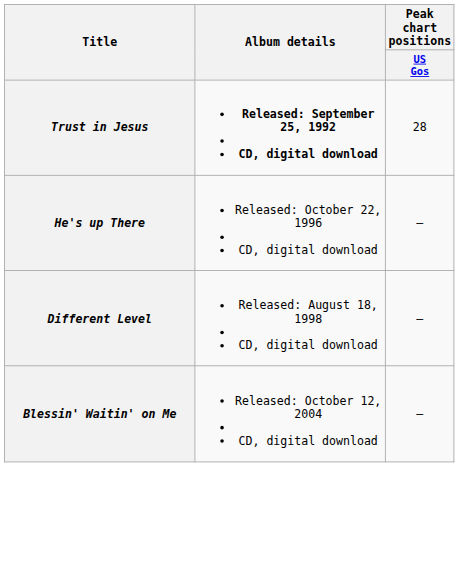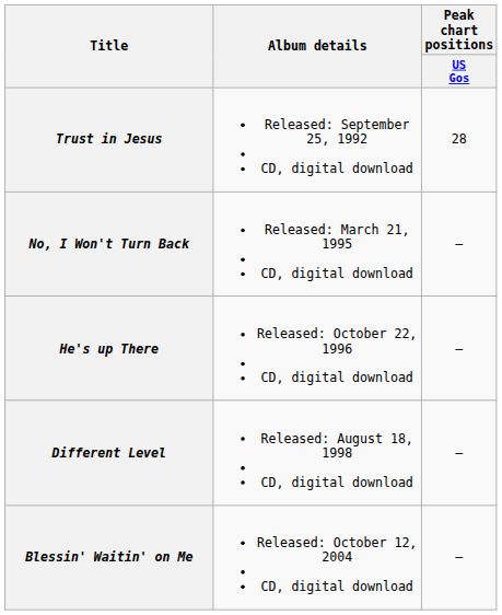 <table class="wikitable plainrowheaders" style="text-align:center;">
 <tr>
 <th scope="col" rowspan="2" style="width:16em;">Title</th>
 <th scope="col" rowspan="2" style="width:16em;">Album details</th>
 <th scope="col" colspan="1">Peak chart positions</th>
 </tr>
 <tr>
 <th style="width:3em; font-size:90%"><a href='#'>US<br>Gos</a></th>
 </tr>
 <tr>
 <th scope="row"><em>Trust in Jesus</em></th>
-<td><strong><br><ul><li>Released: September 25, 1992</li><li></li><li>CD, digital download</li></ul></strong></td>
+<td><br><ul><li>Released: September 25, 1992</li><li></li><li>CD, digital download</li></ul></td>
 <td>28</td>
+</tr>
+<tr>
+<th scope="row"><em>No, I Won't Turn Back</em></th>
+<td><br><ul><li>Released: March 21, 1995</li><li></li><li>CD, digital download</li></ul></td>
+<td>–</td>
 </tr>
 <tr>
 <th scope="row"><em>He's up There</em></th>
 <td><br><ul><li>Released: October 22, 1996</li><li></li><li>CD, digital download</li></ul></td>
 <td>–</td>
 </tr>
 <tr>
 <th scope="row"><em>Different Level</em></th>
 <td><br><ul><li>Released: August 18, 1998</li><li></li><li>CD, digital download</li></ul></td>
 <td>–</td>
 </tr>
 <tr>
 <th scope="row"><em>Blessin' Waitin' on Me</em></th>
 <td><br><ul><li>Released: October 12, 2004</li><li></li><li>CD, digital download</li></ul></td>
 <td>–</td>
 </tr>
 </table>
